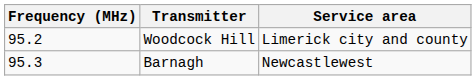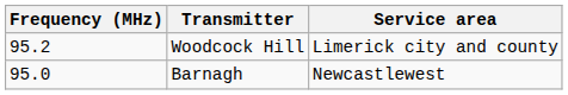 <table class="wikitable sortable">
 <tr>
 <th>Frequency (MHz)</th>
 <th>Transmitter</th>
 <th>Service area</th>
 </tr>
 <tr>
 <td>95.2</td>
 <td>Woodcock Hill</td>
 <td>Limerick city and county</td>
 </tr>
 <tr>
-<td>95.3</td>
+<td>95.0</td>
 <td>Barnagh</td>
 <td>Newcastlewest</td>
 </tr>
 </table>
